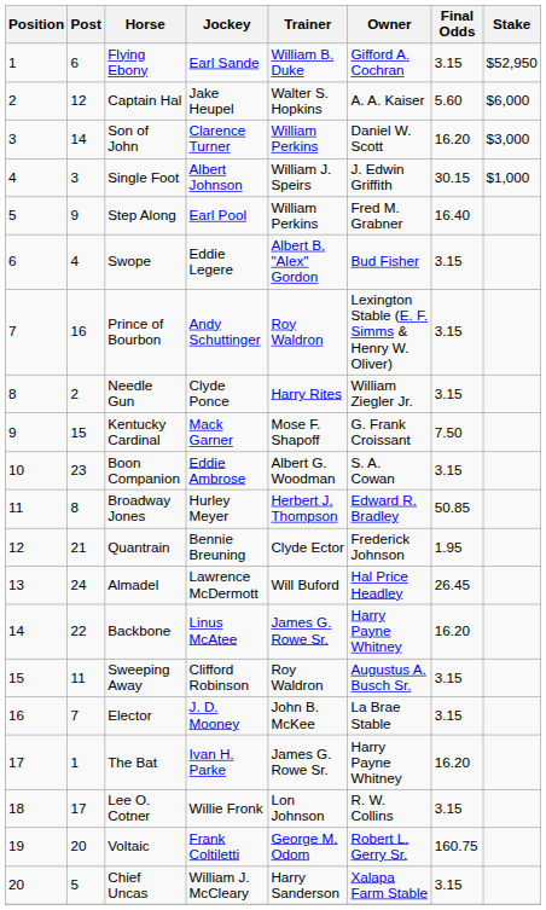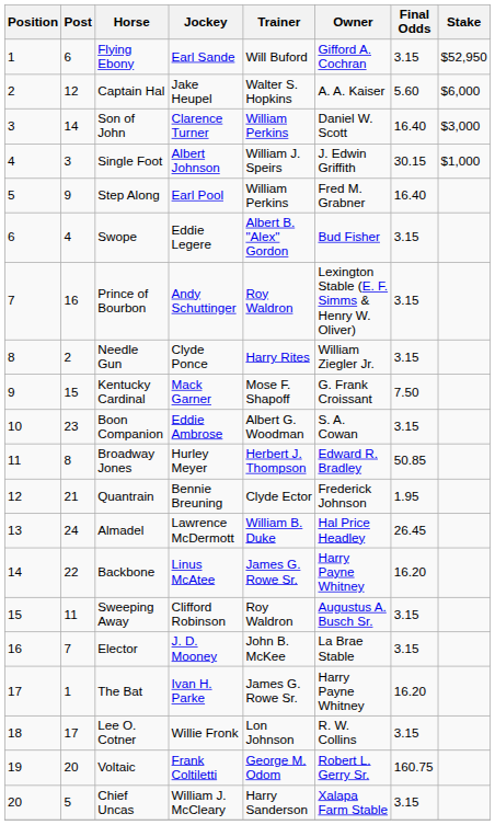 <table class="sortable wikitable">
 <tr>
 <th scope="col">Position</th>
 <th scope="col">Post</th>
 <th scope="col">Horse</th>
 <th scope="col">Jockey</th>
 <th scope="col">Trainer</th>
 <th scope="col">Owner</th>
 <th scope="col">Final Odds</th>
 <th scope="col">Stake</th>
 </tr>
 <tr>
 <td>1</td>
 <td>6</td>
 <td><a href='#'>Flying Ebony</a></td>
 <td><a href='#'>Earl Sande</a></td>
-<td><a href='#'>William B. Duke</a></td>
+<td>Will Buford</td>
 <td><a href='#'>Gifford A. Cochran</a></td>
 <td>3.15</td>
 <td>$52,950</td>
 </tr>
 <tr>
 <td>2</td>
 <td>12</td>
 <td>Captain Hal</td>
 <td>Jake Heupel</td>
 <td>Walter S. Hopkins</td>
 <td>A. A. Kaiser</td>
 <td>5.60</td>
 <td>$6,000</td>
 </tr>
 <tr>
 <td>3</td>
 <td>14</td>
 <td>Son of John</td>
 <td><a href='#'>Clarence Turner</a></td>
 <td><a href='#'>William Perkins</a></td>
 <td>Daniel W. Scott</td>
-<td>16.20</td>
+<td>16.40</td>
 <td>$3,000</td>
 </tr>
 <tr>
 <td>4</td>
 <td>3</td>
 <td>Single Foot</td>
 <td><a href='#'>Albert Johnson</a></td>
 <td>William J. Speirs</td>
 <td>J. Edwin Griffith</td>
 <td>30.15</td>
 <td>$1,000</td>
 </tr>
 <tr>
 <td>5</td>
 <td>9</td>
 <td>Step Along</td>
 <td><a href='#'>Earl Pool</a></td>
 <td>William Perkins</td>
 <td>Fred M. Grabner</td>
 <td>16.40</td>
 <td></td>
 </tr>
 <tr>
 <td>6</td>
 <td>4</td>
 <td>Swope</td>
 <td>Eddie Legere</td>
 <td><a href='#'>Albert B. "Alex" Gordon</a></td>
 <td><a href='#'>Bud Fisher</a></td>
 <td>3.15</td>
 <td></td>
 </tr>
 <tr>
 <td>7</td>
 <td>16</td>
 <td>Prince of Bourbon</td>
 <td><a href='#'>Andy Schuttinger</a></td>
 <td><a href='#'>Roy Waldron</a></td>
 <td>Lexington Stable (<a href='#'>E. F. Simms</a> & Henry W. Oliver)</td>
 <td>3.15</td>
 <td></td>
 </tr>
 <tr>
 <td>8</td>
 <td>2</td>
 <td>Needle Gun</td>
 <td>Clyde Ponce</td>
 <td><a href='#'>Harry Rites</a></td>
 <td>William Ziegler Jr.</td>
 <td>3.15</td>
 <td></td>
 </tr>
 <tr>
 <td>9</td>
 <td>15</td>
 <td>Kentucky Cardinal</td>
 <td><a href='#'>Mack Garner</a></td>
 <td>Mose F. Shapoff</td>
 <td>G. Frank Croissant</td>
 <td>7.50</td>
 <td></td>
 </tr>
 <tr>
 <td>10</td>
 <td>23</td>
 <td>Boon Companion</td>
 <td><a href='#'>Eddie Ambrose</a></td>
 <td>Albert G. Woodman</td>
 <td>S. A. Cowan</td>
 <td>3.15</td>
 <td></td>
 </tr>
 <tr>
 <td>11</td>
 <td>8</td>
 <td>Broadway Jones</td>
 <td>Hurley Meyer</td>
 <td><a href='#'>Herbert J. Thompson</a></td>
 <td><a href='#'>Edward R. Bradley</a></td>
 <td>50.85</td>
 <td></td>
 </tr>
 <tr>
 <td>12</td>
 <td>21</td>
 <td>Quantrain</td>
 <td>Bennie Breuning</td>
 <td>Clyde Ector</td>
 <td>Frederick Johnson</td>
 <td>1.95</td>
 <td></td>
 </tr>
 <tr>
 <td>13</td>
 <td>24</td>
 <td>Almadel</td>
 <td>Lawrence McDermott</td>
-<td>Will Buford</td>
+<td><a href='#'>William B. Duke</a></td>
 <td><a href='#'>Hal Price Headley</a></td>
 <td>26.45</td>
 <td></td>
 </tr>
 <tr>
 <td>14</td>
 <td>22</td>
 <td>Backbone</td>
 <td><a href='#'>Linus McAtee</a></td>
 <td><a href='#'>James G. Rowe Sr.</a></td>
 <td><a href='#'>Harry Payne Whitney</a></td>
 <td>16.20</td>
 <td></td>
 </tr>
 <tr>
 <td>15</td>
 <td>11</td>
 <td>Sweeping Away</td>
 <td>Clifford Robinson</td>
 <td>Roy Waldron</td>
 <td><a href='#'>Augustus A. Busch Sr.</a></td>
 <td>3.15</td>
 <td></td>
 </tr>
 <tr>
 <td>16</td>
 <td>7</td>
 <td>Elector</td>
 <td><a href='#'>J. D. Mooney</a></td>
 <td>John B. McKee</td>
 <td>La Brae Stable</td>
 <td>3.15</td>
 <td></td>
 </tr>
 <tr>
 <td>17</td>
 <td>1</td>
 <td>The Bat</td>
 <td><a href='#'>Ivan H. Parke</a></td>
 <td>James G. Rowe Sr.</td>
 <td>Harry Payne Whitney</td>
 <td>16.20</td>
 <td></td>
 </tr>
 <tr>
 <td>18</td>
 <td>17</td>
 <td>Lee O. Cotner</td>
 <td>Willie Fronk</td>
 <td>Lon Johnson</td>
 <td>R. W. Collins</td>
 <td>3.15</td>
 <td></td>
 </tr>
 <tr>
 <td>19</td>
 <td>20</td>
 <td>Voltaic</td>
 <td><a href='#'>Frank Coltiletti</a></td>
 <td><a href='#'>George M. Odom</a></td>
 <td><a href='#'>Robert L. Gerry Sr.</a></td>
 <td>160.75</td>
 <td></td>
 </tr>
 <tr>
 <td>20</td>
 <td>5</td>
 <td>Chief Uncas</td>
 <td>William J. McCleary</td>
 <td>Harry Sanderson</td>
 <td><a href='#'>Xalapa Farm Stable</a></td>
 <td>3.15</td>
 <td></td>
 </tr>
 <tr>
 </tr>
 </table>
